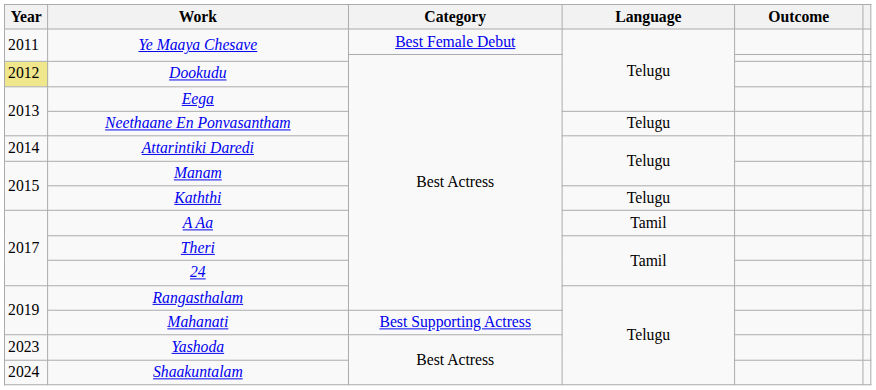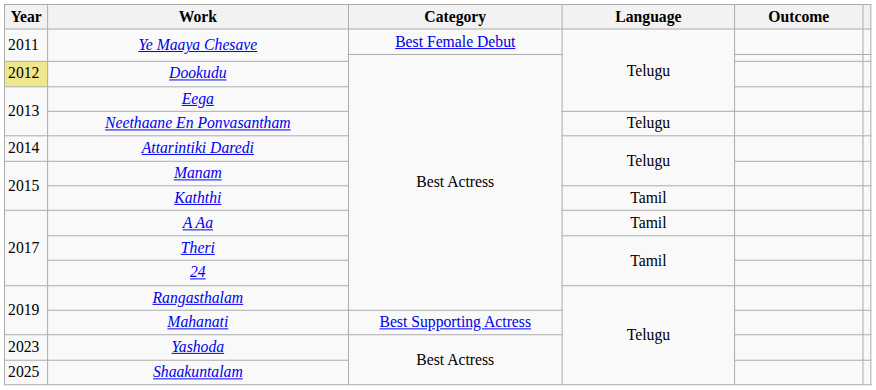 <table class="wikitable sortable" style="width:70%;">
 <tr>
 <th width=5%>Year</th>
 <th style="width:35%;">Work</th>
 <th style="width:25%;">Category</th>
 <th style="width:20%;">Language</th>
 <th style="width:15%;">Outcome</th>
 <th scope="col" style="width:5%;"></th>
 </tr>
 <tr>
 <td rowspan="2" style="text-align:left;">2011</td>
 <td rowspan="2" style="text-align:center;"><em><a href='#'>Ye Maaya Chesave</a></em></td>
 <td style="text-align:center;"><a href='#'>Best Female Debut</a></td>
 <td rowspan="4" style="text-align:center;">Telugu</td>
 <td></td>
 <td style="text-align:center;"></td>
 </tr>
 <tr>
 <td rowspan="11" style="text-align:center;">Best Actress</td>
 <td></td>
 <td style="text-align:center;"></td>
 </tr>
 <tr>
 <td style="background: khaki; text-align:left;">2012</td>
 <td style="text-align:center;"><em> <a href='#'>Dookudu</a></em></td>
 <td></td>
 <td style="text-align:center;"></td>
 </tr>
 <tr>
 <td rowspan="2" style="text-align:left;">2013</td>
 <td style="text-align:center;"><em><a href='#'>Eega</a></em></td>
 <td></td>
 <td style="text-align:center;"></td>
 </tr>
 <tr>
 <td style="text-align:center;"><em><a href='#'>Neethaane En Ponvasantham</a></em></td>
 <td style="text-align:center;">Telugu</td>
 <td></td>
 <td style="text-align:center;"></td>
 </tr>
 <tr>
 <td style="text-align:left;">2014</td>
 <td style="text-align:center;"><em><a href='#'>Attarintiki Daredi</a></em></td>
 <td rowspan="2" style="text-align:center;">Telugu</td>
 <td></td>
 <td style="text-align:center;"></td>
 </tr>
 <tr>
 <td rowspan="2" style="text-align:left;">2015</td>
 <td style="text-align:center;"><em> <a href='#'>Manam</a></em></td>
 <td></td>
 <td style="text-align:center;"></td>
 </tr>
 <tr>
 <td style="text-align:center;"><em><a href='#'>Kaththi</a></em></td>
-<td style="text-align:center;">Telugu</td>
+<td style="text-align:center;">Tamil</td>
 <td></td>
 <td style="text-align:center;"></td>
 </tr>
 <tr>
 <td rowspan="3" style="text-align:left;">2017</td>
 <td style="text-align:center;"><em><a href='#'>A Aa</a></em></td>
 <td style="text-align:center;">Tamil</td>
 <td></td>
 <td style="text-align:center;"></td>
 </tr>
 <tr>
 <td style="text-align:center;"><em><a href='#'>Theri</a></em></td>
 <td rowspan="2" style="text-align:center;">Tamil</td>
 <td></td>
 <td style="text-align:center;"></td>
 </tr>
 <tr>
 <td style="text-align:center;"><em><a href='#'>24</a></em></td>
 <td></td>
 <td style="text-align:center;"></td>
 </tr>
 <tr>
 <td rowspan="2" style="text-align:left;">2019</td>
 <td style="text-align:center;"><em><a href='#'>Rangasthalam</a></em></td>
 <td rowspan="4" style="text-align:center;">Telugu</td>
 <td></td>
 <td style="text-align:center;"></td>
 </tr>
 <tr>
 <td style="text-align:center;"><em><a href='#'>Mahanati</a></em></td>
 <td style="text-align:center;"><a href='#'>Best Supporting Actress</a></td>
 <td></td>
 <td style="text-align:center;"></td>
 </tr>
 <tr>
 <td>2023</td>
 <td style="text-align:center;"><em><a href='#'>Yashoda</a></em></td>
 <td rowspan="2"style="text-align:center;">Best Actress</td>
 <td></td>
 <td></td>
 </tr>
 <tr>
-<td>2024</td>
+<td>2025</td>
 <td style="text-align:center;"><em><a href='#'>Shaakuntalam</a></em></td>
 <td></td>
 <td></td>
 </tr>
 </table>
